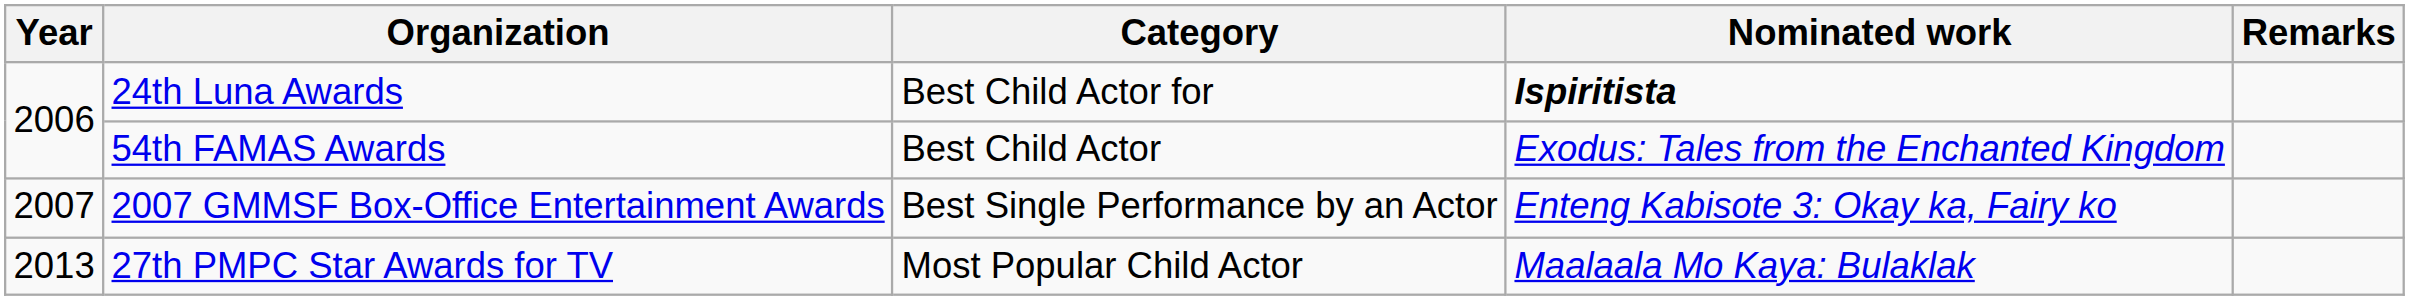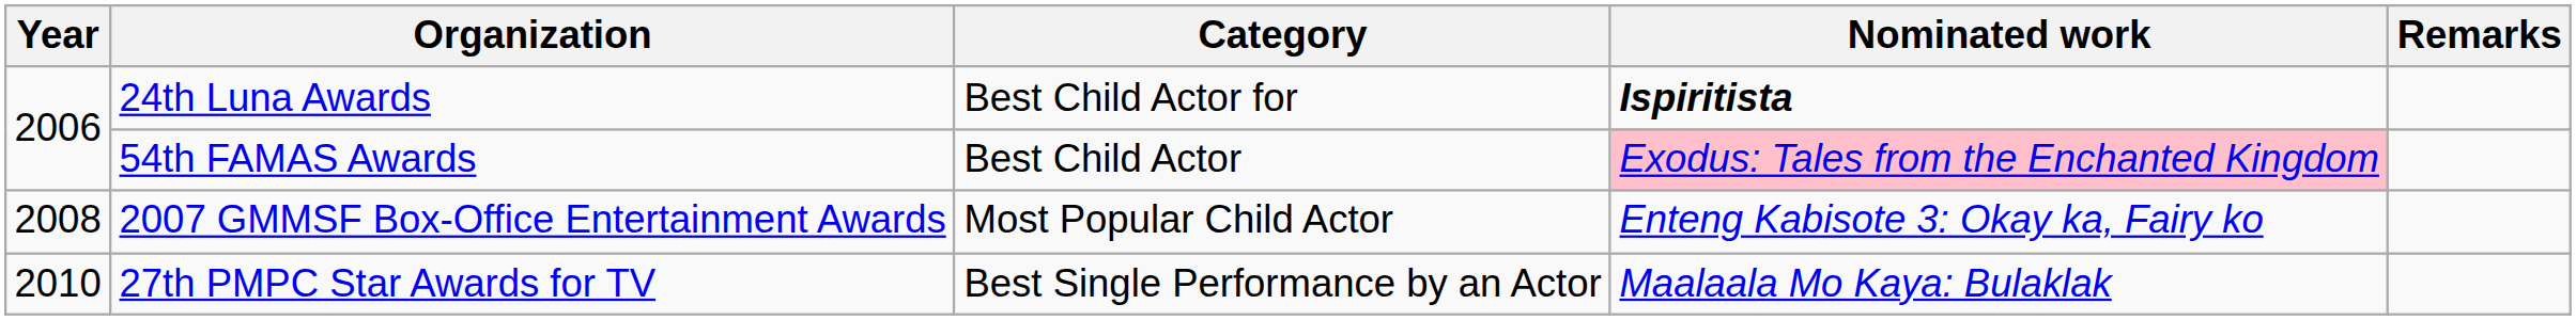 <table class="wikitable sortable">
 <tr>
 <th>Year</th>
 <th>Organization</th>
 <th>Category</th>
 <th>Nominated work</th>
 <th>Remarks</th>
 </tr>
 <tr>
 <td rowspan=2>2006</td>
 <td><a href='#'>24th Luna Awards</a></td>
 <td>Best Child Actor for</td>
 <td><strong><em>Ispiritista</em></strong></td>
 <td></td>
 </tr>
 <tr>
 <td><a href='#'>54th FAMAS Awards</a></td>
 <td>Best Child Actor</td>
-<td><em><a href='#'>Exodus: Tales from the Enchanted Kingdom</a></em></td>
+<td style="background: pink;"><em><a href='#'>Exodus: Tales from the Enchanted Kingdom</a></em></td>
 <td></td>
 </tr>
 <tr>
-<td>2007</td>
+<td>2008</td>
 <td><a href='#'>2007 GMMSF Box-Office Entertainment Awards</a></td>
-<td>Best Single Performance by an Actor</td>
+<td>Most Popular Child Actor</td>
 <td><em><a href='#'>Enteng Kabisote 3: Okay ka, Fairy ko</a></em></td>
 <td></td>
 </tr>
 <tr>
-<td>2013</td>
+<td>2010</td>
 <td><a href='#'>27th PMPC Star Awards for TV</a></td>
-<td>Most Popular Child Actor</td>
+<td>Best Single Performance by an Actor</td>
 <td><em><a href='#'>Maalaala Mo Kaya: Bulaklak</a></em></td>
 <td></td>
 </tr>
 </table>
